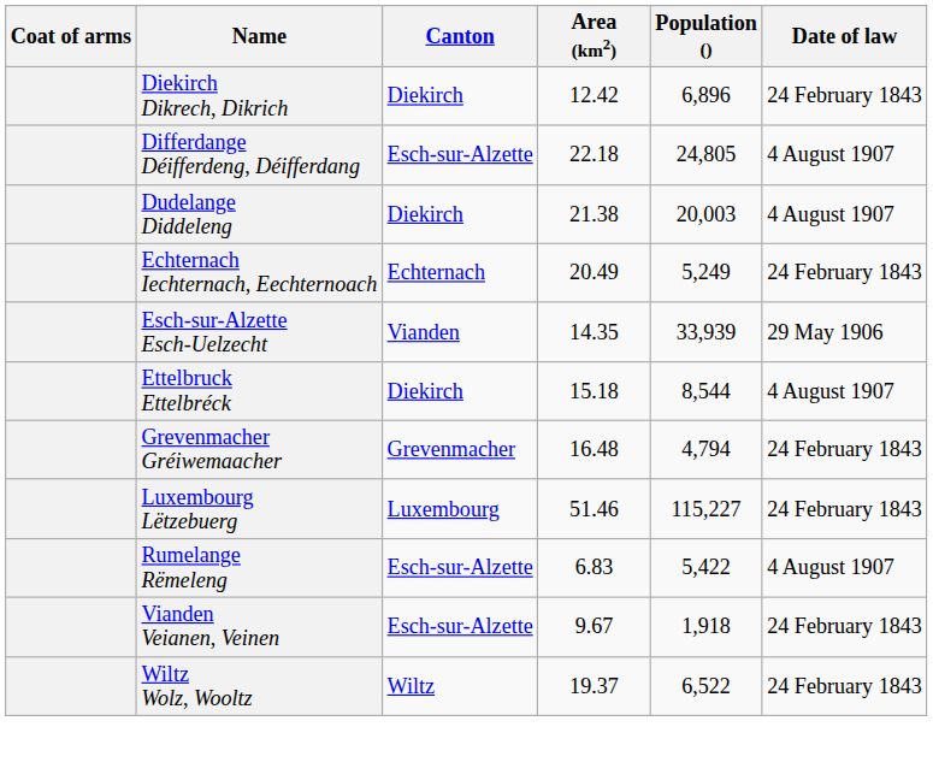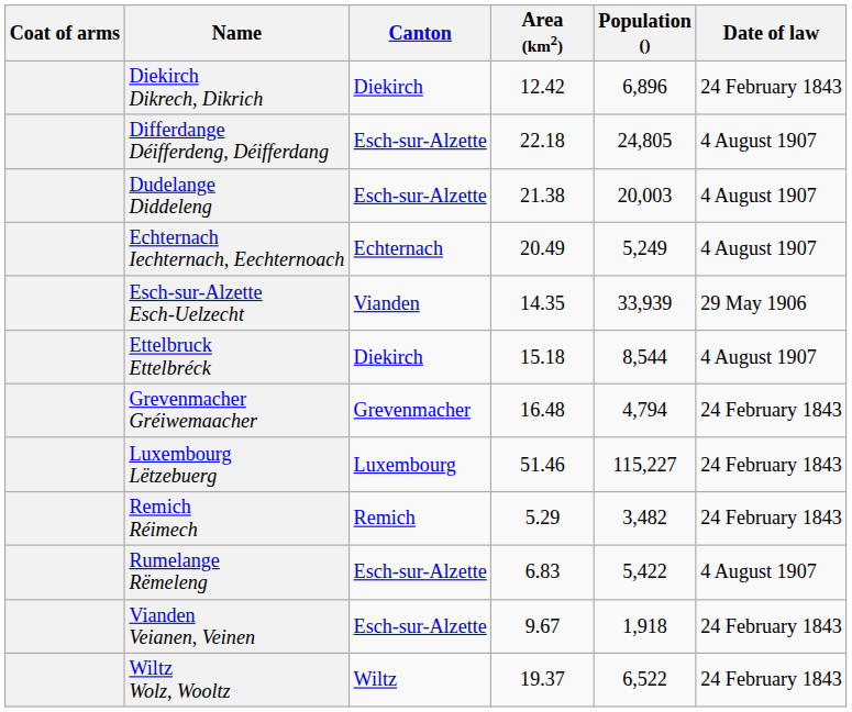 <table class="wikitable sortable">
 <tr style="background: #efefef;">
 <th>Coat of arms</th>
 <th>Name</th>
 <th><a href='#'>Canton</a></th>
 <th width=75>Area <br><small>(km<sup>2</sup>)</small></th>
 <th width=75>Population <br><small>()</small></th>
 <th>Date of law</th>
 </tr>
 <tr>
 <th></th>
 <th style="text-align: left; font-weight: normal;"><a href='#'>Diekirch</a> <br> <em>Dikrech</em>, <em>Dikrich</em></th>
 <td><a href='#'>Diekirch</a></td>
 <td style="text-align: center;">12.42</td>
 <td style="text-align: center;">6,896</td>
 <td>24 February 1843</td>
 </tr>
 <tr>
 <th></th>
 <th style="text-align: left; font-weight: normal;"><a href='#'>Differdange</a> <br> <em>Déifferdeng</em>, <em>Déifferdang</em></th>
 <td><a href='#'>Esch-sur-Alzette</a></td>
 <td style="text-align: center;">22.18</td>
 <td style="text-align: center;">24,805</td>
 <td>4 August 1907</td>
 </tr>
 <tr>
 <th></th>
 <th style="text-align: left; font-weight: normal;"><a href='#'>Dudelange</a> <br> <em>Diddeleng</em></th>
-<td><a href='#'>Diekirch</a></td>
+<td><a href='#'>Esch-sur-Alzette</a></td>
 <td style="text-align: center;">21.38</td>
 <td style="text-align: center;">20,003</td>
 <td>4 August 1907</td>
 </tr>
 <tr>
 <th></th>
 <th style="text-align: left; font-weight: normal;"><a href='#'>Echternach</a> <br> <em>Iechternach</em>, <em>Eechternoach</em></th>
 <td><a href='#'>Echternach</a></td>
 <td style="text-align: center;">20.49</td>
 <td style="text-align: center;">5,249</td>
-<td>24 February 1843</td>
+<td>4 August 1907</td>
 </tr>
 <tr>
 <th></th>
 <th style="text-align: left; font-weight: normal;"><a href='#'>Esch-sur-Alzette</a> <br> <em>Esch-Uelzecht</em></th>
 <td><a href='#'>Vianden</a></td>
 <td style="text-align: center;">14.35</td>
 <td style="text-align: center;">33,939</td>
 <td>29 May 1906</td>
 </tr>
 <tr>
 <th></th>
 <th style="text-align: left; font-weight: normal;"><a href='#'>Ettelbruck</a> <br> <em>Ettelbréck</em></th>
 <td><a href='#'>Diekirch</a></td>
 <td style="text-align: center;">15.18</td>
 <td style="text-align: center;">8,544</td>
 <td>4 August 1907</td>
 </tr>
 <tr>
 <th></th>
 <th style="text-align: left; font-weight: normal;"><a href='#'>Grevenmacher</a> <br> <em>Gréiwemaacher</em></th>
 <td><a href='#'>Grevenmacher</a></td>
 <td style="text-align: center;">16.48</td>
 <td style="text-align: center;">4,794</td>
 <td>24 February 1843</td>
 </tr>
 <tr>
 <th></th>
 <th style="text-align: left; font-weight: normal;"><a href='#'>Luxembourg</a> <br> <em>Lëtzebuerg</em></th>
 <td><a href='#'>Luxembourg</a></td>
 <td style="text-align: center;">51.46</td>
 <td style="text-align: center;">115,227</td>
 <td>24 February 1843</td>
 </tr>
 <tr>
 <th></th>
+<th style="text-align: left; font-weight: normal;"><a href='#'>Remich</a> <br> <em>Réimech</em></th>
+<td><a href='#'>Remich</a></td>
+<td style="text-align: center;">5.29</td>
+<td style="text-align: center;">3,482</td>
+<td>24 February 1843</td>
+</tr>
+<tr>
+<th></th>
 <th style="text-align: left; font-weight: normal;"><a href='#'>Rumelange</a> <br> <em>Rëmeleng</em></th>
 <td><a href='#'>Esch-sur-Alzette</a></td>
 <td style="text-align: center;">6.83</td>
 <td style="text-align: center;">5,422</td>
 <td>4 August 1907</td>
 </tr>
 <tr>
 <th></th>
 <th style="text-align: left; font-weight: normal;"><a href='#'>Vianden</a> <br> <em>Veianen</em>, <em>Veinen</em></th>
 <td><a href='#'>Esch-sur-Alzette</a></td>
 <td style="text-align: center;">9.67</td>
 <td style="text-align: center;">1,918</td>
 <td>24 February 1843</td>
 </tr>
 <tr>
 <th></th>
 <th style="text-align: left; font-weight: normal;"><a href='#'>Wiltz</a> <br> <em>Wolz</em>, <em>Wooltz</em></th>
 <td><a href='#'>Wiltz</a></td>
 <td style="text-align: center;">19.37</td>
 <td style="text-align: center;">6,522</td>
 <td>24 February 1843</td>
 </tr>
 </table>
